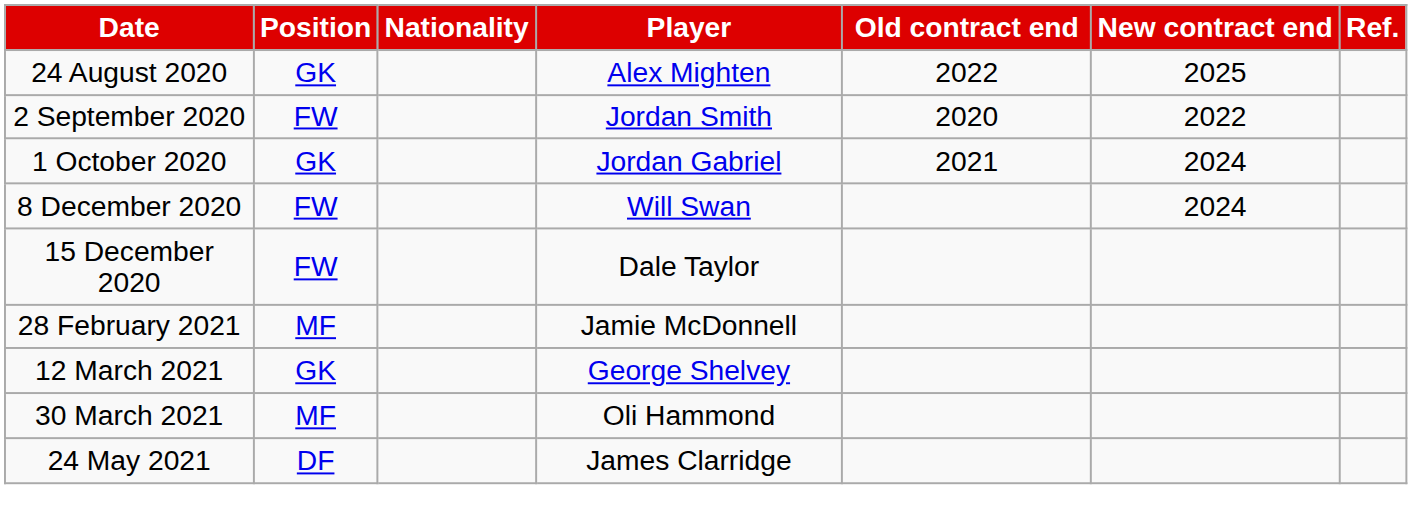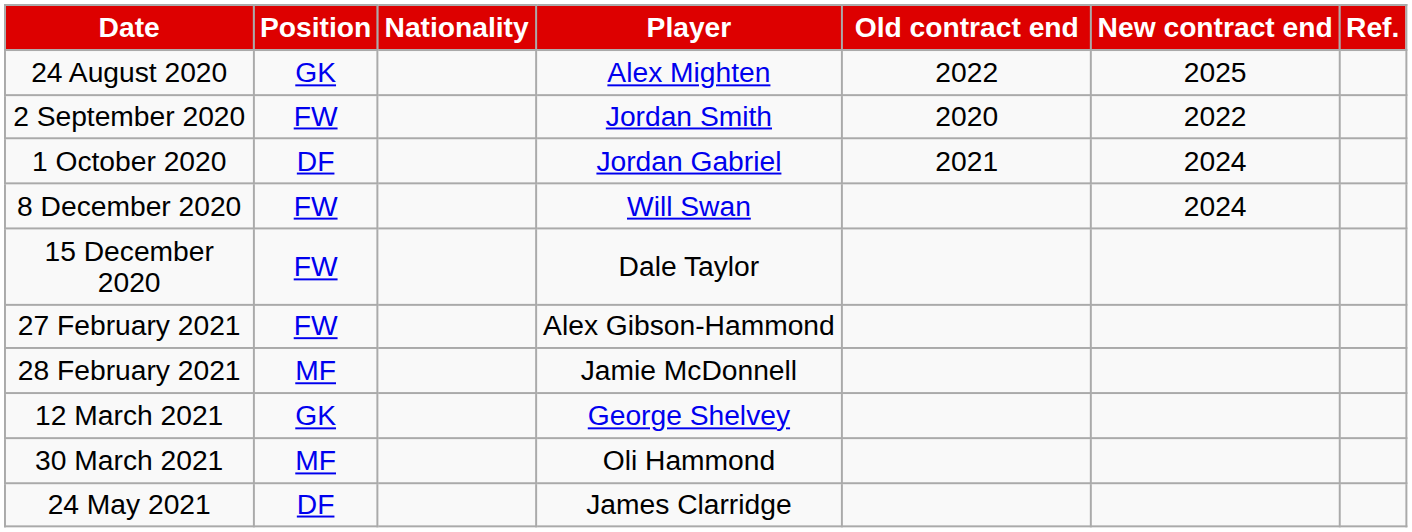 <table class="wikitable"  style="text-align:center; font-size:90%; ">
 <tr>
 <th style="background:#DD0000; color:#FFFFFF; width:120px;">Date</th>
 <th style="background:#DD0000; color:#FFFFFF; width:25px;">Position</th>
 <th style="background:#DD0000; color:#FFFFFF; width:50px;">Nationality</th>
 <th style="background:#DD0000; color:#FFFFFF; width:150px;">Player</th>
 <th style="background:#DD0000; color:#FFFFFF; width:120px;">Old contract end</th>
 <th style="background:#DD0000; color:#FFFFFF; width:120px;">New contract end</th>
 <th style="background:#DD0000; color:#FFFFFF; width:25px;">Ref.</th>
 </tr>
 <tr>
 <td>24 August 2020</td>
 <td><a href='#'>GK</a></td>
 <td></td>
 <td><a href='#'>Alex Mighten</a></td>
 <td>2022</td>
 <td>2025</td>
 <td></td>
 </tr>
 <tr>
 <td>2 September 2020</td>
 <td><a href='#'>FW</a></td>
 <td></td>
 <td><a href='#'>Jordan Smith</a></td>
 <td>2020</td>
 <td>2022</td>
 <td></td>
 </tr>
 <tr>
 <td>1 October 2020</td>
-<td><a href='#'>GK</a></td>
+<td><a href='#'>DF</a></td>
 <td></td>
 <td><a href='#'>Jordan Gabriel</a></td>
 <td>2021</td>
 <td>2024</td>
 <td></td>
 </tr>
 <tr>
 <td>8 December 2020</td>
 <td><a href='#'>FW</a></td>
 <td></td>
 <td><a href='#'>Will Swan</a></td>
 <td></td>
 <td>2024</td>
 <td></td>
 </tr>
 <tr>
 <td>15 December 2020</td>
 <td><a href='#'>FW</a></td>
 <td></td>
 <td>Dale Taylor</td>
+<td></td>
+<td></td>
+<td></td>
+</tr>
+<tr>
+<td>27 February 2021</td>
+<td><a href='#'>FW</a></td>
+<td></td>
+<td>Alex Gibson-Hammond</td>
 <td></td>
 <td></td>
 <td></td>
 </tr>
 <tr>
 <td>28 February 2021</td>
 <td><a href='#'>MF</a></td>
 <td></td>
 <td>Jamie McDonnell</td>
 <td></td>
 <td></td>
 <td></td>
 </tr>
 <tr>
 <td>12 March 2021</td>
 <td><a href='#'>GK</a></td>
 <td></td>
 <td><a href='#'>George Shelvey</a></td>
 <td></td>
 <td></td>
 <td></td>
 </tr>
 <tr>
 <td>30 March 2021</td>
 <td><a href='#'>MF</a></td>
 <td></td>
 <td>Oli Hammond</td>
 <td></td>
 <td></td>
 <td></td>
 </tr>
 <tr>
 <td>24 May 2021</td>
 <td><a href='#'>DF</a></td>
 <td></td>
 <td>James Clarridge</td>
 <td></td>
 <td></td>
 <td></td>
 </tr>
 </table>
